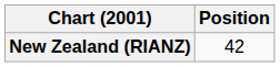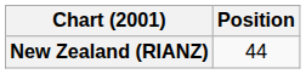 <table class="wikitable plainrowheaders" style="text-align:center">
 <tr>
 <th>Chart (2001)</th>
 <th>Position</th>
 </tr>
 <tr>
 <th scope="row">New Zealand (RIANZ)</th>
-<td>42</td>
+<td>44</td>
 </tr>
 </table>
